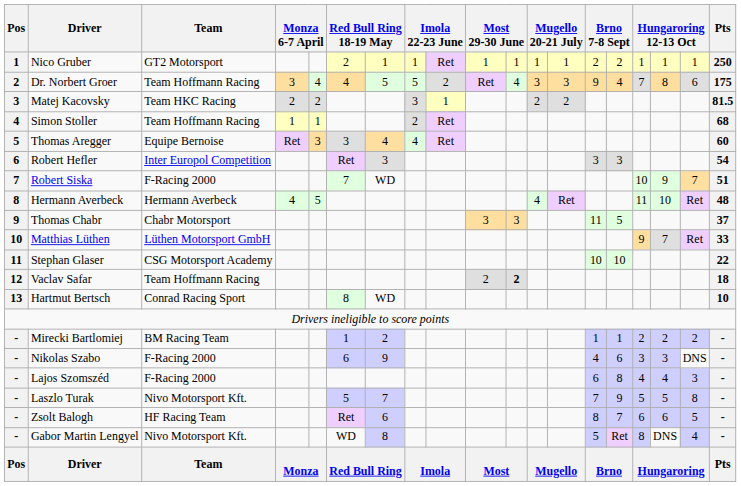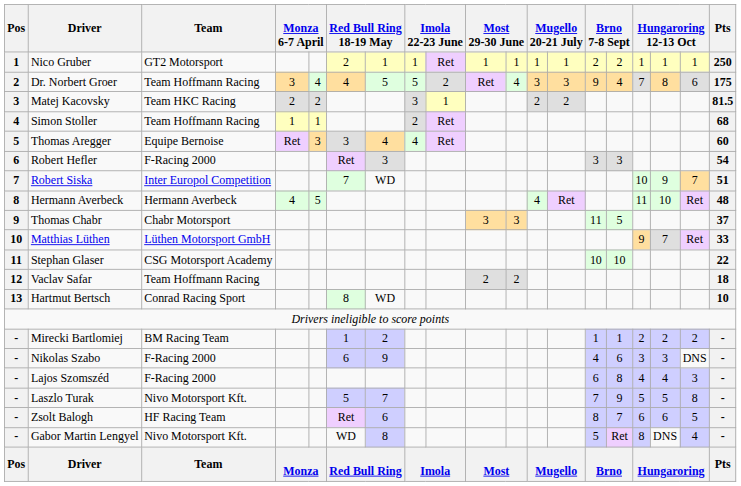 <table class="wikitable" style="font-size: 85%; text-align:center">
 <tr>
 <th valign=middle>Pos</th>
 <th valign=middle>Driver</th>
 <th valign=middle>Team</th>
 <th colspan=2><br><a href='#'>Monza</a><br>6-7 April</th>
 <th colspan=2><br><a href='#'>Red Bull Ring</a><br>18-19 May</th>
 <th colspan=2><br><a href='#'>Imola</a><br>22-23 June</th>
 <th colspan=2><br><a href='#'>Most</a><br>29-30 June</th>
 <th colspan=2><br><a href='#'>Mugello</a><br>20-21 July</th>
 <th colspan=2><br><a href='#'>Brno</a><br>7-8 Sept</th>
 <th colspan=3><br><a href='#'>Hungaroring</a><br>12-13 Oct</th>
 <th valign="middle">Pts</th>
 </tr>
 <tr>
 <th>1</th>
 <td align=left> Nico Gruber</td>
 <td align=left>GT2 Motorsport</td>
 <td></td>
 <td></td>
 <td style="background:#ffffbf;">2</td>
 <td style="background:#ffffbf;">1</td>
 <td style="background:#ffffbf;">1</td>
 <td style="background:#EFCFFF;">Ret</td>
 <td style="background:#ffffbf;">1</td>
 <td style="background:#ffffbf;">1</td>
 <td style="background:#ffffbf;">1</td>
 <td style="background:#ffffbf;">1</td>
 <td style="background:#ffffbf;">2</td>
 <td style="background:#ffffbf;">2</td>
 <td style="background:#ffffbf;">1</td>
 <td style="background:#ffffbf;">1</td>
 <td style="background:#ffffbf;">1</td>
 <th>250</th>
 </tr>
 <tr>
 <th>2</th>
 <td align=left> Dr. Norbert Groer</td>
 <td align=left>Team Hoffmann Racing</td>
 <td style="background:#FFDF9F;">3</td>
 <td style="background:#DFFFDF;">4</td>
 <td style="background:#FFDF9F;">4</td>
 <td style="background:#DFFFDF;">5</td>
 <td style="background:#DFFFDF;">5</td>
 <td style="background:#DFDFDF;">2</td>
 <td style="background:#EFCFFF;">Ret</td>
 <td style="background:#DFFFDF;">4</td>
 <td style="background:#FFDF9F;">3</td>
 <td style="background:#FFDF9F;">3</td>
 <td style="background:#FFDF9F;">9</td>
 <td style="background:#FFDF9F;">4</td>
 <td style="background:#DFDFDF;">7</td>
 <td style="background:#FFDF9F;">8</td>
 <td style="background:#DFDFDF;">6</td>
 <th>175</th>
 </tr>
 <tr>
 <th>3</th>
 <td align=left> Matej Kacovsky</td>
 <td align=left>Team HKC Racing</td>
 <td style="background:#DFDFDF;">2</td>
 <td style="background:#DFDFDF;">2</td>
 <td></td>
 <td></td>
 <td style="background:#DFDFDF;">3</td>
 <td style="background:#ffffbf;">1</td>
 <td></td>
 <td></td>
 <td style="background:#DFDFDF;">2</td>
 <td style="background:#DFDFDF;">2</td>
 <td></td>
 <td></td>
 <td></td>
 <td></td>
 <td></td>
 <th>81.5</th>
 </tr>
 <tr>
 <th>4</th>
 <td align=left> Simon Stoller</td>
 <td align=left>Team Hoffmann Racing</td>
 <td style="background:#ffffbf;">1</td>
 <td style="background:#ffffbf;">1</td>
 <td></td>
 <td></td>
 <td style="background:#DFDFDF;">2</td>
 <td style="background:#EFCFFF;">Ret</td>
 <td></td>
 <td></td>
 <td></td>
 <td></td>
 <td></td>
 <td></td>
 <td></td>
 <td></td>
 <td></td>
 <th>68</th>
 </tr>
 <tr>
 <th>5</th>
 <td align=left> Thomas Aregger</td>
 <td align=left>Equipe Bernoise</td>
 <td style="background:#EFCFFF;">Ret</td>
 <td style="background:#FFDF9F;">3</td>
 <td style="background:#DFDFDF;">3</td>
 <td style="background:#FFDF9F;">4</td>
 <td style="background:#DFFFDF;">4</td>
 <td style="background:#EFCFFF;">Ret</td>
 <td></td>
 <td></td>
 <td></td>
 <td></td>
 <td></td>
 <td></td>
 <td></td>
 <td></td>
 <td></td>
 <th>60</th>
 </tr>
 <tr>
 <th>6</th>
 <td align=left> Robert Hefler</td>
-<td align=left><a href='#'>Inter Europol Competition</a></td>
+<td align=left>F-Racing 2000</td>
 <td></td>
 <td></td>
 <td style="background:#EFCFFF;">Ret</td>
 <td style="background:#DFDFDF;">3</td>
 <td></td>
 <td></td>
 <td></td>
 <td></td>
 <td></td>
 <td></td>
 <td style="background:#DFDFDF;">3</td>
 <td style="background:#DFDFDF;">3</td>
 <td></td>
 <td></td>
 <td></td>
 <th>54</th>
 </tr>
 <tr>
 <th>7</th>
 <td align=left> <a href='#'>Robert Siska</a></td>
-<td align=left>F-Racing 2000</td>
+<td align=left><a href='#'>Inter Europol Competition</a></td>
 <td></td>
 <td></td>
 <td style="background:#DFFFDF;">7</td>
 <td>WD</td>
 <td></td>
 <td></td>
 <td></td>
 <td></td>
 <td></td>
 <td></td>
 <td></td>
 <td></td>
 <td style="background:#DFFFDF;">10</td>
 <td style="background:#DFFFDF;">9</td>
 <td style="background:#FFDF9F;">7</td>
 <th>51</th>
 </tr>
 <tr>
 <th>8</th>
 <td align=left> Hermann Averbeck</td>
 <td align=left>Hermann Averbeck</td>
 <td style="background:#DFFFDF;">4</td>
 <td style="background:#DFFFDF;">5</td>
 <td></td>
 <td></td>
 <td></td>
 <td></td>
 <td></td>
 <td></td>
 <td style="background:#DFFFDF;">4</td>
 <td style="background:#EFCFFF;">Ret</td>
 <td></td>
 <td></td>
 <td style="background:#DFFFDF;">11</td>
 <td style="background:#DFFFDF;">10</td>
 <td style="background:#EFCFFF;">Ret</td>
 <th>48</th>
 </tr>
 <tr>
 <th>9</th>
 <td align=left> Thomas Chabr</td>
 <td align=left>Chabr Motorsport</td>
 <td></td>
 <td></td>
 <td></td>
 <td></td>
 <td></td>
 <td></td>
 <td style="background:#FFDF9F;">3</td>
 <td style="background:#FFDF9F;">3</td>
 <td></td>
 <td></td>
 <td style="background:#DFFFDF;">11</td>
 <td style="background:#DFFFDF;">5</td>
 <td></td>
 <td></td>
 <td></td>
 <th>37</th>
 </tr>
 <tr>
 <th>10</th>
 <td align=left> <a href='#'>Matthias Lüthen</a></td>
 <td align=left><a href='#'>Lüthen Motorsport GmbH</a></td>
 <td></td>
 <td></td>
 <td></td>
 <td></td>
 <td></td>
 <td></td>
 <td></td>
 <td></td>
 <td></td>
 <td></td>
 <td></td>
 <td></td>
 <td style="background:#FFDF9F;">9</td>
 <td style="background:#DFDFDF;">7</td>
 <td style="background:#EFCFFF;">Ret</td>
 <th>33</th>
 </tr>
 <tr>
 <th>11</th>
 <td align=left> Stephan Glaser</td>
 <td align=left>CSG Motorsport Academy</td>
 <td></td>
 <td></td>
 <td></td>
 <td></td>
 <td></td>
 <td></td>
 <td></td>
 <td></td>
 <td></td>
 <td></td>
 <td style="background:#DFFFDF;">10</td>
 <td style="background:#DFFFDF;">10</td>
 <td></td>
 <td></td>
 <td></td>
 <th>22</th>
 </tr>
 <tr>
 <th>12</th>
 <td align=left> Vaclav Safar</td>
 <td align=left>Team Hoffmann Racing</td>
 <td></td>
 <td></td>
 <td></td>
 <td></td>
 <td></td>
 <td></td>
 <td style="background:#DFDFDF;">2</td>
-<td style="background:#DFDFDF;"><strong>2</strong></td>
+<td style="background:#DFDFDF;">2</td>
 <td></td>
 <td></td>
 <td></td>
 <td></td>
 <td></td>
 <td></td>
 <td></td>
 <th>18</th>
 </tr>
 <tr>
 <th>13</th>
 <td align=left> Hartmut Bertsch</td>
 <td align=left>Conrad Racing Sport</td>
 <td></td>
 <td></td>
 <td style="background:#DFFFDF;">8</td>
 <td>WD</td>
 <td></td>
 <td></td>
 <td></td>
 <td></td>
 <td></td>
 <td></td>
 <td></td>
 <td></td>
 <td></td>
 <td></td>
 <td></td>
 <th>10</th>
 </tr>
 <tr>
 <td colspan=19><em>Drivers ineligible to score points</em></td>
 </tr>
 <tr>
 <th>-</th>
 <td align=left> Mirecki Bartlomiej</td>
 <td align=left>BM Racing Team</td>
 <td></td>
 <td></td>
 <td style="background:#CFCFFF;">1</td>
 <td style="background:#CFCFFF;">2</td>
 <td></td>
 <td></td>
 <td></td>
 <td></td>
 <td></td>
 <td></td>
 <td style="background:#CFCFFF;">1</td>
 <td style="background:#CFCFFF;">1</td>
 <td style="background:#CFCFFF;">2</td>
 <td style="background:#CFCFFF;">2</td>
 <td style="background:#CFCFFF;">2</td>
 <th>-</th>
 </tr>
 <tr>
 <th>-</th>
 <td align=left> Nikolas Szabo</td>
 <td align=left>F-Racing 2000</td>
 <td></td>
 <td></td>
 <td style="background:#CFCFFF;">6</td>
 <td style="background:#CFCFFF;">9</td>
 <td></td>
 <td></td>
 <td></td>
 <td></td>
 <td></td>
 <td></td>
 <td style="background:#CFCFFF;">4</td>
 <td style="background:#CFCFFF;">6</td>
 <td style="background:#CFCFFF;">3</td>
 <td style="background:#CFCFFF;">3</td>
 <td>DNS</td>
 <th>-</th>
 </tr>
 <tr>
 <th>-</th>
 <td align=left> Lajos Szomszéd</td>
 <td align=left>F-Racing 2000</td>
 <td></td>
 <td></td>
 <td></td>
 <td></td>
 <td></td>
 <td></td>
 <td></td>
 <td></td>
 <td></td>
 <td></td>
 <td style="background:#CFCFFF;">6</td>
 <td style="background:#CFCFFF;">8</td>
 <td style="background:#CFCFFF;">4</td>
 <td style="background:#CFCFFF;">4</td>
 <td style="background:#CFCFFF;">3</td>
 <th>-</th>
 </tr>
 <tr>
 <th>-</th>
 <td align=left> Laszlo Turak</td>
 <td align=left>Nivo Motorsport Kft.</td>
 <td></td>
 <td></td>
 <td style="background:#CFCFFF;">5</td>
 <td style="background:#CFCFFF;">7</td>
 <td></td>
 <td></td>
 <td></td>
 <td></td>
 <td></td>
 <td></td>
 <td style="background:#CFCFFF;">7</td>
 <td style="background:#CFCFFF;">9</td>
 <td style="background:#CFCFFF;">5</td>
 <td style="background:#CFCFFF;">5</td>
 <td style="background:#CFCFFF;">8</td>
 <th>-</th>
 </tr>
 <tr>
 <th>-</th>
 <td align=left> Zsolt Balogh</td>
 <td align=left>HF Racing Team</td>
 <td></td>
 <td></td>
 <td style="background:#EFCFFF;">Ret</td>
 <td style="background:#CFCFFF;">6</td>
 <td></td>
 <td></td>
 <td></td>
 <td></td>
 <td></td>
 <td></td>
 <td style="background:#CFCFFF;">8</td>
 <td style="background:#CFCFFF;">7</td>
 <td style="background:#CFCFFF;">6</td>
 <td style="background:#CFCFFF;">6</td>
 <td style="background:#CFCFFF;">5</td>
 <th>-</th>
 </tr>
 <tr>
 <th>-</th>
 <td align=left> Gabor Martin Lengyel</td>
 <td align=left>Nivo Motorsport Kft.</td>
 <td></td>
 <td></td>
 <td>WD</td>
 <td style="background:#CFCFFF;">8</td>
 <td></td>
 <td></td>
 <td></td>
 <td></td>
 <td></td>
 <td></td>
 <td style="background:#CFCFFF;">5</td>
 <td style="background:#EFCFFF;">Ret</td>
 <td style="background:#CFCFFF;">8</td>
 <td>DNS</td>
 <td style="background:#CFCFFF;">4</td>
 <th>-</th>
 </tr>
 <tr>
 <th valign=middle>Pos</th>
 <th valign=middle>Driver</th>
 <th valign=middle>Team</th>
 <th colspan=2><br><a href='#'>Monza</a></th>
 <th colspan=2><br><a href='#'>Red Bull Ring</a></th>
 <th colspan=2><br><a href='#'>Imola</a></th>
 <th colspan=2><br><a href='#'>Most</a></th>
 <th colspan=2><br><a href='#'>Mugello</a></th>
 <th colspan=2><br><a href='#'>Brno</a></th>
 <th colspan=3><br><a href='#'>Hungaroring</a></th>
 <th valign="middle">Pts</th>
 </tr>
 </table>
